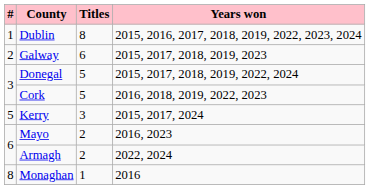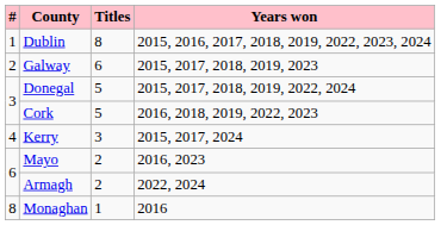 <table class="wikitable">
 <tr>
 <th style="background:pink;">#</th>
 <th style="background:pink;">County</th>
 <th style="background:pink;">Titles</th>
 <th style="background:pink;">Years won</th>
 </tr>
 <tr>
 <td>1</td>
 <td> <a href='#'>Dublin</a></td>
 <td>8</td>
 <td>2015, 2016, 2017, 2018, 2019, 2022, 2023, 2024</td>
 </tr>
 <tr>
 <td>2</td>
 <td> <a href='#'>Galway</a></td>
 <td>6</td>
 <td>2015, 2017, 2018, 2019, 2023</td>
 </tr>
 <tr>
 <td rowspan="2">3</td>
 <td> <a href='#'>Donegal</a></td>
 <td>5</td>
 <td>2015, 2017, 2018, 2019, 2022, 2024</td>
 </tr>
 <tr>
 <td> <a href='#'>Cork</a></td>
 <td>5</td>
 <td>2016, 2018, 2019, 2022, 2023</td>
 </tr>
 <tr>
-<td>5</td>
+<td>4</td>
 <td> <a href='#'>Kerry</a></td>
 <td>3</td>
 <td>2015, 2017, 2024</td>
 </tr>
 <tr>
 <td rowspan="2">6</td>
 <td> <a href='#'>Mayo</a></td>
 <td>2</td>
 <td>2016, 2023</td>
 </tr>
 <tr>
 <td> <a href='#'>Armagh</a></td>
 <td>2</td>
 <td>2022, 2024</td>
 </tr>
 <tr>
 <td>8</td>
 <td> <a href='#'>Monaghan</a></td>
 <td>1</td>
 <td>2016</td>
 </tr>
 </table>
